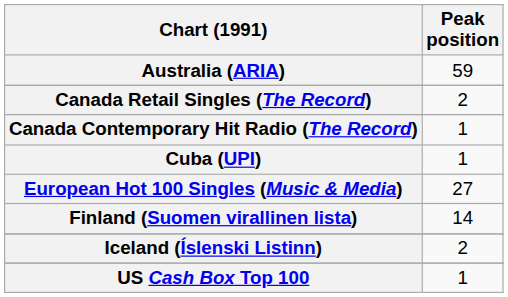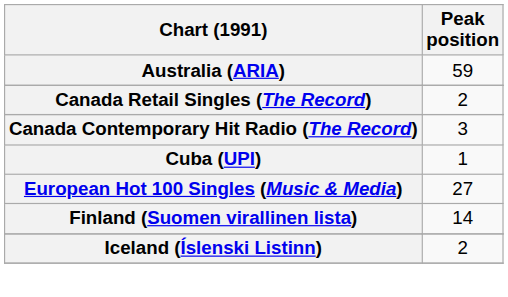 <table class="wikitable plainrowheaders sortable" style="text-align:center;">
 <tr>
 <th scope="col">Chart (1991)</th>
 <th scope="col">Peak<br>position</th>
 </tr>
 <tr>
 <th scope="row">Australia (<a href='#'>ARIA</a>)</th>
 <td style="text-align:center;">59</td>
 </tr>
 <tr>
 </tr>
 <tr>
 </tr>
 <tr>
 <th scope="row">Canada Retail Singles (<a href='#'><em>The Record</em></a>)</th>
 <td style="text-align:center;">2</td>
 </tr>
 <tr>
 </tr>
 <tr>
 </tr>
 <tr>
 <th scope="row">Canada Contemporary Hit Radio (<a href='#'><em>The Record</em></a>)</th>
-<td style="text-align:center;">1</td>
+<td style="text-align:center;">3</td>
 </tr>
 <tr>
 <th scope="row">Cuba (<a href='#'>UPI</a>)</th>
 <td style="text-align:center;">1</td>
 </tr>
 <tr>
 <th scope="row"><a href='#'>European Hot 100 Singles</a> (<em><a href='#'>Music & Media</a></em>)</th>
 <td style="text-align:center;">27</td>
 </tr>
 <tr>
 <th scope="row">Finland (<a href='#'>Suomen virallinen lista</a>)</th>
 <td style="text-align:center;">14</td>
 </tr>
 <tr>
 </tr>
 <tr>
 </tr>
 <tr>
 <th scope="row">Iceland (<a href='#'>Íslenski Listinn</a>)</th>
 <td style="text-align:center;">2</td>
 </tr>
 <tr>
 </tr>
 <tr>
 </tr>
 <tr>
 </tr>
 <tr>
 </tr>
 <tr>
 </tr>
 <tr>
 </tr>
 <tr>
 </tr>
 <tr>
 </tr>
 <tr>
 </tr>
-<tr>
-<th scope="row">US <a href='#'><em>Cash Box</em> Top 100</a></th>
-<td style="text-align:center;">1</td>
-</tr>
 </table>
